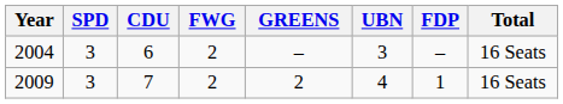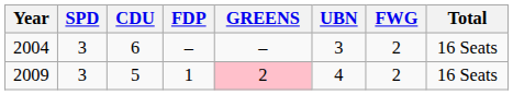 <table class="wikitable" width="450">
 <tr bgcolor="#eeeeee" align="center">
 <th>Year</th>
 <th><a href='#'>SPD</a></th>
 <th><a href='#'>CDU</a></th>
-<th><a href='#'>FWG</a></th>
+<th><a href='#'>FDP</a></th>
 <th><a href='#'>GREENS</a></th>
 <th><a href='#'>UBN</a></th>
-<th><a href='#'>FDP</a></th>
+<th><a href='#'>FWG</a></th>
 <th>Total</th>
 </tr>
 <tr align="center">
 <td>2004</td>
 <td>3</td>
 <td>6</td>
-<td>2</td>
+<td>–</td>
 <td>–</td>
 <td>3</td>
-<td>–</td>
+<td>2</td>
 <td>16 Seats</td>
 </tr>
 <tr align="center">
 <td>2009</td>
 <td>3</td>
-<td>7</td>
+<td>5</td>
+<td>1</td>
+<td style="background: pink;">2</td>
+<td>4</td>
 <td>2</td>
-<td>2</td>
-<td>4</td>
-<td>1</td>
 <td>16 Seats</td>
 </tr>
 </table>
